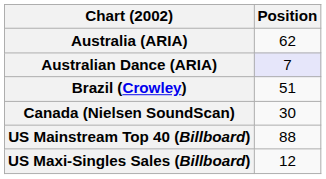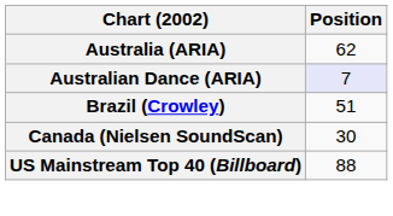 <table class="wikitable sortable plainrowheaders" style="text-align:center">
 <tr>
 <th scope="col">Chart (2002)</th>
 <th scope="col">Position</th>
 </tr>
 <tr>
 <th scope="row">Australia (ARIA)</th>
 <td>62</td>
 </tr>
 <tr>
 <th scope="row">Australian Dance (ARIA)</th>
 <td style="background: lavender;">7</td>
 </tr>
 <tr>
 <th scope="row">Brazil (<a href='#'>Crowley</a>)</th>
 <td>51</td>
 </tr>
 <tr>
 <th scope="row">Canada (Nielsen SoundScan)</th>
 <td>30</td>
 </tr>
 <tr>
 <th scope="row">US Mainstream Top 40 (<em>Billboard</em>)</th>
 <td>88</td>
 </tr>
-<tr>
-<th scope="row">US Maxi-Singles Sales (<em>Billboard</em>)</th>
-<td>12</td>
-</tr>
 </table>
